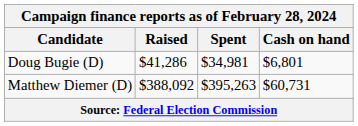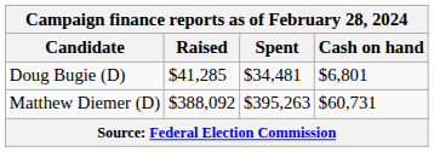 <table class="wikitable sortable">
 <tr>
 <th colspan=4>Campaign finance reports as of February 28, 2024</th>
 </tr>
 <tr style="text-align:center;">
 <th>Candidate</th>
 <th>Raised</th>
 <th>Spent</th>
 <th>Cash on hand</th>
 </tr>
 <tr>
 <td>Doug Bugie (D)</td>
-<td>$41,286</td>
-<td>$34,981</td>
+<td>$41,285</td>
+<td>$34,481</td>
 <td>$6,801</td>
 </tr>
 <tr>
 <td>Matthew Diemer (D)</td>
 <td>$388,092</td>
 <td>$395,263</td>
 <td>$60,731</td>
 </tr>
 <tr>
 <th colspan="4"><small>Source: <a href='#'>Federal Election Commission</a></small></th>
 </tr>
 </table>
